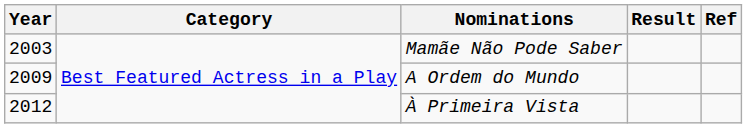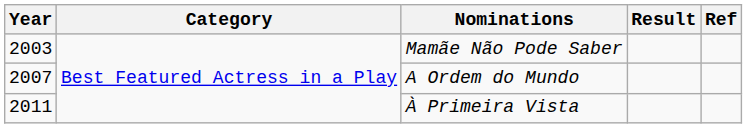 <table class="wikitable">
 <tr>
 <th>Year</th>
 <th>Category</th>
 <th>Nominations</th>
 <th>Result</th>
 <th>Ref</th>
 </tr>
 <tr>
 <td>2003</td>
 <td rowspan=3><a href='#'>Best Featured Actress in a Play</a></td>
 <td><em>Mamãe Não Pode Saber</em></td>
 <td></td>
 <td></td>
 </tr>
 <tr>
-<td>2009</td>
+<td>2007</td>
 <td><em>A Ordem do Mundo</em></td>
 <td></td>
 <td></td>
 </tr>
 <tr>
-<td>2012</td>
+<td>2011</td>
 <td><em>À Primeira Vista</em></td>
 <td></td>
 <td></td>
 </tr>
 </table>
